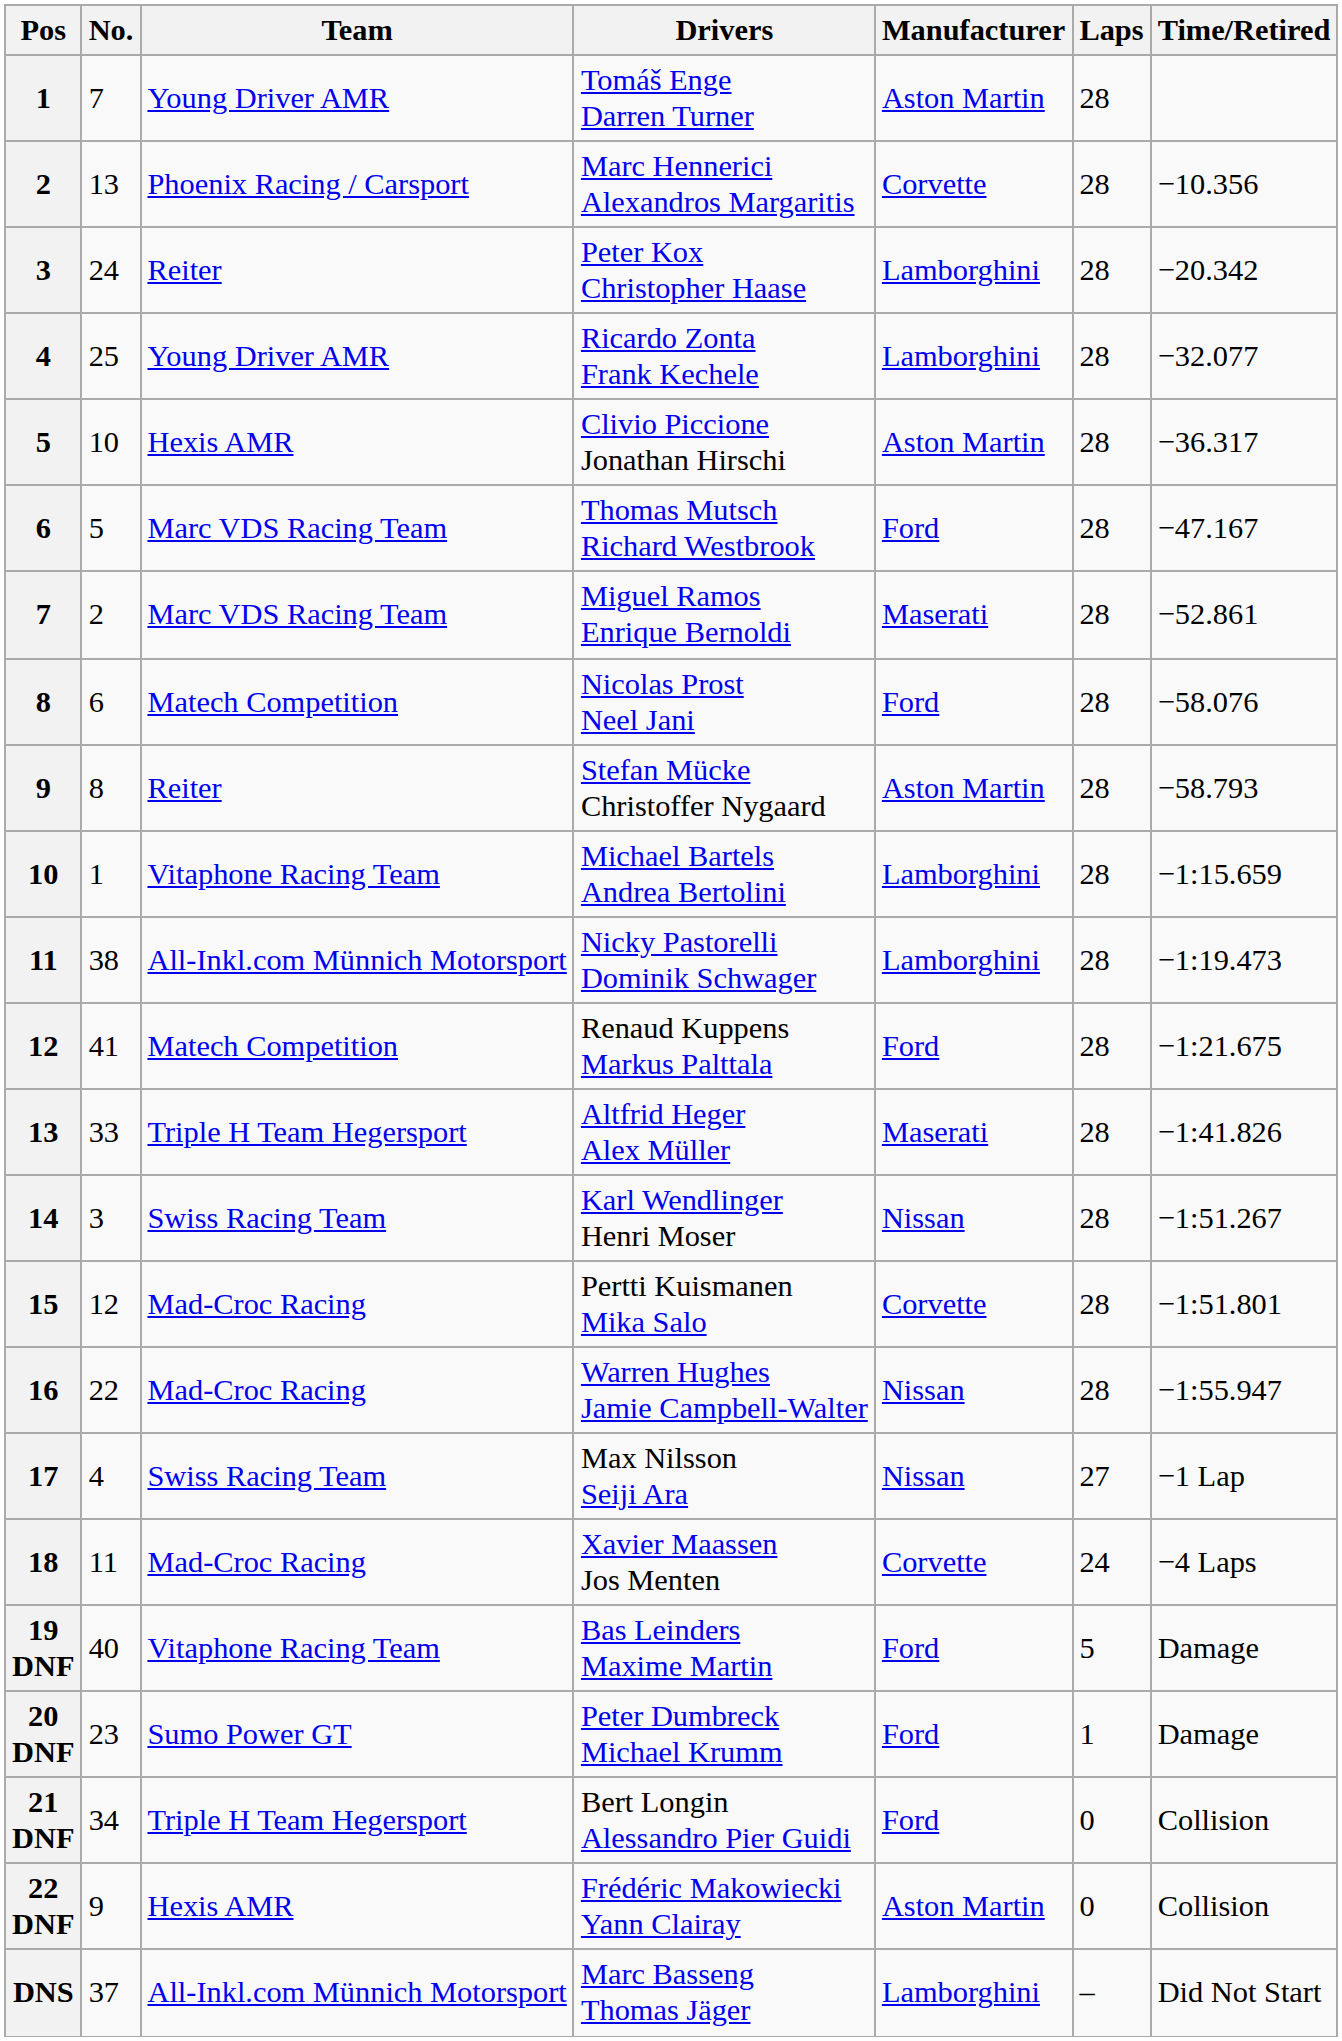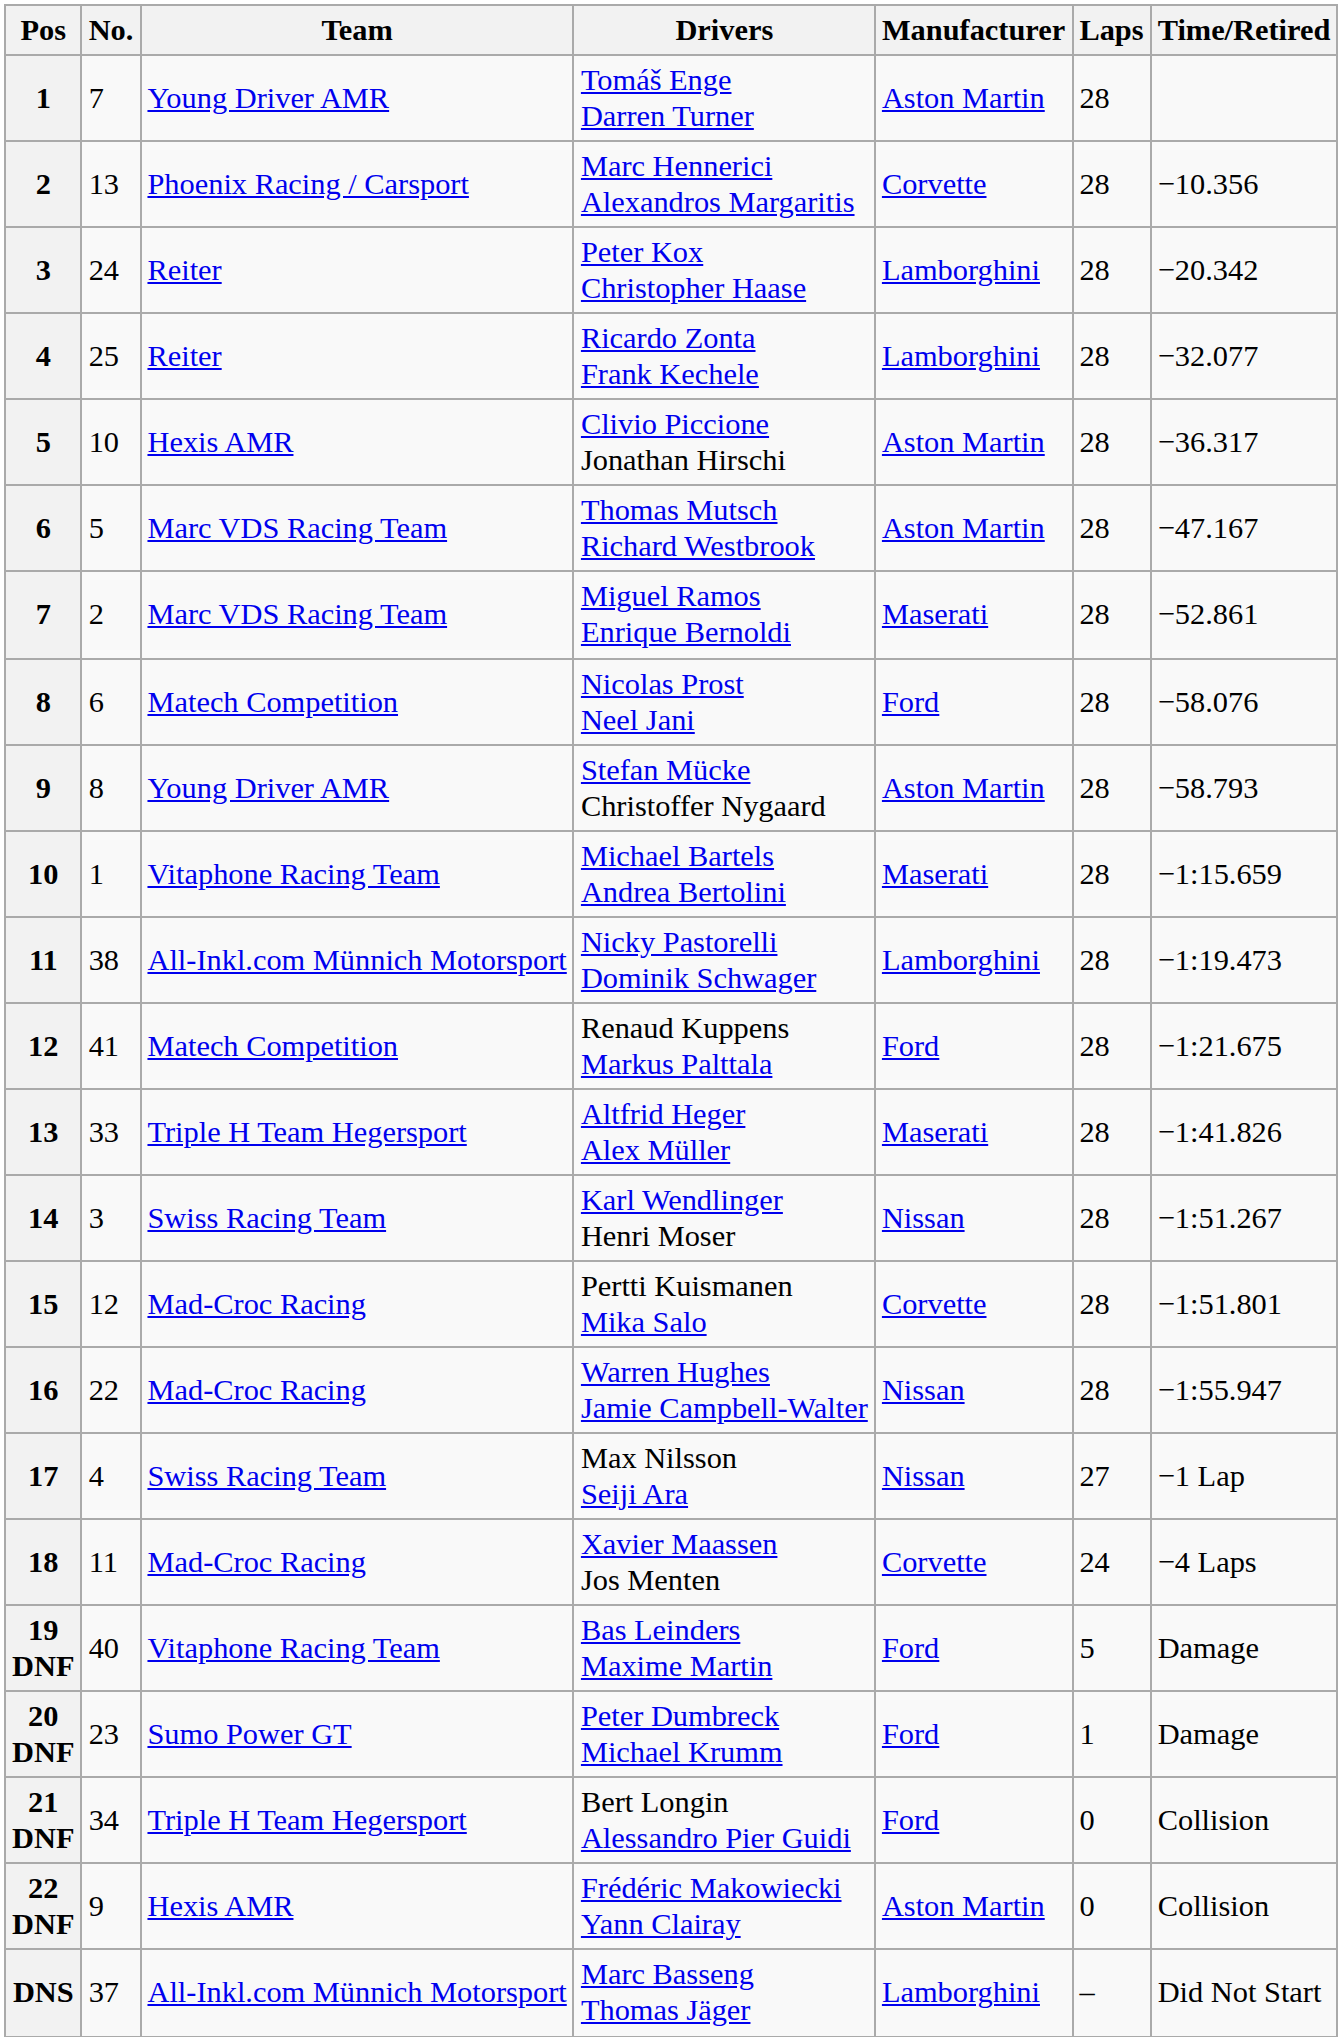 <table class="wikitable" style="font-size: 95%;">
 <tr>
 <th>Pos</th>
 <th>No.</th>
 <th>Team</th>
 <th>Drivers</th>
 <th>Manufacturer</th>
 <th>Laps</th>
 <th>Time/Retired</th>
 </tr>
 <tr>
 <th>1</th>
 <td>7</td>
 <td> <a href='#'>Young Driver AMR</a></td>
 <td> <a href='#'>Tomáš Enge</a><br> <a href='#'>Darren Turner</a></td>
 <td><a href='#'>Aston Martin</a></td>
 <td>28</td>
 <td></td>
 </tr>
 <tr>
 <th>2</th>
 <td>13</td>
 <td> <a href='#'>Phoenix Racing / Carsport</a></td>
 <td> <a href='#'>Marc Hennerici</a><br> <a href='#'>Alexandros Margaritis</a></td>
 <td><a href='#'>Corvette</a></td>
 <td>28</td>
 <td>−10.356</td>
 </tr>
 <tr>
 <th>3</th>
 <td>24</td>
 <td> <a href='#'>Reiter</a></td>
 <td> <a href='#'>Peter Kox</a><br> <a href='#'>Christopher Haase</a></td>
 <td><a href='#'>Lamborghini</a></td>
 <td>28</td>
 <td>−20.342</td>
 </tr>
 <tr>
 <th>4</th>
 <td>25</td>
-<td> <a href='#'>Young Driver AMR</a></td>
+<td> <a href='#'>Reiter</a></td>
 <td> <a href='#'>Ricardo Zonta</a><br> <a href='#'>Frank Kechele</a></td>
 <td><a href='#'>Lamborghini</a></td>
 <td>28</td>
 <td>−32.077</td>
 </tr>
 <tr>
 <th>5</th>
 <td>10</td>
 <td> <a href='#'>Hexis AMR</a></td>
 <td> <a href='#'>Clivio Piccione</a><br> Jonathan Hirschi</td>
 <td><a href='#'>Aston Martin</a></td>
 <td>28</td>
 <td>−36.317</td>
 </tr>
 <tr>
 <th>6</th>
 <td>5</td>
 <td> <a href='#'>Marc VDS Racing Team</a></td>
 <td> <a href='#'>Thomas Mutsch</a><br> <a href='#'>Richard Westbrook</a></td>
-<td><a href='#'>Ford</a></td>
+<td><a href='#'>Aston Martin</a></td>
 <td>28</td>
 <td>−47.167</td>
 </tr>
 <tr>
 <th>7</th>
 <td>2</td>
 <td> <a href='#'>Marc VDS Racing Team</a></td>
 <td> <a href='#'>Miguel Ramos</a><br> <a href='#'>Enrique Bernoldi</a></td>
 <td><a href='#'>Maserati</a></td>
 <td>28</td>
 <td>−52.861</td>
 </tr>
 <tr>
 <th>8</th>
 <td>6</td>
 <td> <a href='#'>Matech Competition</a></td>
 <td> <a href='#'>Nicolas Prost</a><br> <a href='#'>Neel Jani</a></td>
 <td><a href='#'>Ford</a></td>
 <td>28</td>
 <td>−58.076</td>
 </tr>
 <tr>
 <th>9</th>
 <td>8</td>
-<td> <a href='#'>Reiter</a></td>
+<td> <a href='#'>Young Driver AMR</a></td>
 <td> <a href='#'>Stefan Mücke</a><br> Christoffer Nygaard</td>
 <td><a href='#'>Aston Martin</a></td>
 <td>28</td>
 <td>−58.793</td>
 </tr>
 <tr>
 <th>10</th>
 <td>1</td>
 <td> <a href='#'>Vitaphone Racing Team</a></td>
 <td> <a href='#'>Michael Bartels</a><br> <a href='#'>Andrea Bertolini</a></td>
-<td><a href='#'>Lamborghini</a></td>
+<td><a href='#'>Maserati</a></td>
 <td>28</td>
 <td>−1:15.659</td>
 </tr>
 <tr>
 <th>11</th>
 <td>38</td>
 <td> <a href='#'>All-Inkl.com Münnich Motorsport</a></td>
 <td> <a href='#'>Nicky Pastorelli</a><br> <a href='#'>Dominik Schwager</a></td>
 <td><a href='#'>Lamborghini</a></td>
 <td>28</td>
 <td>−1:19.473</td>
 </tr>
 <tr>
 <th>12</th>
 <td>41</td>
 <td> <a href='#'>Matech Competition</a></td>
 <td> Renaud Kuppens<br> <a href='#'>Markus Palttala</a></td>
 <td><a href='#'>Ford</a></td>
 <td>28</td>
 <td>−1:21.675</td>
 </tr>
 <tr>
 <th>13</th>
 <td>33</td>
 <td> <a href='#'>Triple H Team Hegersport</a></td>
 <td> <a href='#'>Altfrid Heger</a><br> <a href='#'>Alex Müller</a></td>
 <td><a href='#'>Maserati</a></td>
 <td>28</td>
 <td>−1:41.826</td>
 </tr>
 <tr>
 <th>14</th>
 <td>3</td>
 <td> <a href='#'>Swiss Racing Team</a></td>
 <td> <a href='#'>Karl Wendlinger</a><br> Henri Moser</td>
 <td><a href='#'>Nissan</a></td>
 <td>28</td>
 <td>−1:51.267</td>
 </tr>
 <tr>
 <th>15</th>
 <td>12</td>
 <td> <a href='#'>Mad-Croc Racing</a></td>
 <td> Pertti Kuismanen<br> <a href='#'>Mika Salo</a></td>
 <td><a href='#'>Corvette</a></td>
 <td>28</td>
 <td>−1:51.801</td>
 </tr>
 <tr>
 <th>16</th>
 <td>22</td>
 <td> <a href='#'>Mad-Croc Racing</a></td>
 <td> <a href='#'>Warren Hughes</a><br> <a href='#'>Jamie Campbell-Walter</a></td>
 <td><a href='#'>Nissan</a></td>
 <td>28</td>
 <td>−1:55.947</td>
 </tr>
 <tr>
 <th>17</th>
 <td>4</td>
 <td> <a href='#'>Swiss Racing Team</a></td>
 <td> Max Nilsson<br> <a href='#'>Seiji Ara</a></td>
 <td><a href='#'>Nissan</a></td>
 <td>27</td>
 <td>−1 Lap</td>
 </tr>
 <tr>
 <th>18</th>
 <td>11</td>
 <td> <a href='#'>Mad-Croc Racing</a></td>
 <td> <a href='#'>Xavier Maassen</a><br> Jos Menten</td>
 <td><a href='#'>Corvette</a></td>
 <td>24</td>
 <td>−4 Laps</td>
 </tr>
 <tr>
 <th>19<br>DNF</th>
 <td>40</td>
 <td> <a href='#'>Vitaphone Racing Team</a></td>
 <td> <a href='#'>Bas Leinders</a><br> <a href='#'>Maxime Martin</a></td>
 <td><a href='#'>Ford</a></td>
 <td>5</td>
 <td>Damage</td>
 </tr>
 <tr>
 <th>20<br>DNF</th>
 <td>23</td>
 <td> <a href='#'>Sumo Power GT</a></td>
 <td> <a href='#'>Peter Dumbreck</a><br> <a href='#'>Michael Krumm</a></td>
 <td><a href='#'>Ford</a></td>
 <td>1</td>
 <td>Damage</td>
 </tr>
 <tr>
 <th>21<br>DNF</th>
 <td>34</td>
 <td> <a href='#'>Triple H Team Hegersport</a></td>
 <td> Bert Longin<br> <a href='#'>Alessandro Pier Guidi</a></td>
 <td><a href='#'>Ford</a></td>
 <td>0</td>
 <td>Collision</td>
 </tr>
 <tr>
 <th>22<br>DNF</th>
 <td>9</td>
 <td> <a href='#'>Hexis AMR</a></td>
 <td> <a href='#'>Frédéric Makowiecki</a><br> <a href='#'>Yann Clairay</a></td>
 <td><a href='#'>Aston Martin</a></td>
 <td>0</td>
 <td>Collision</td>
 </tr>
 <tr>
 <th>DNS</th>
 <td>37</td>
 <td> <a href='#'>All-Inkl.com Münnich Motorsport</a></td>
 <td> <a href='#'>Marc Basseng</a><br> <a href='#'>Thomas Jäger</a></td>
 <td><a href='#'>Lamborghini</a></td>
 <td>–</td>
 <td>Did Not Start</td>
 </tr>
 <tr>
 </tr>
 </table>
